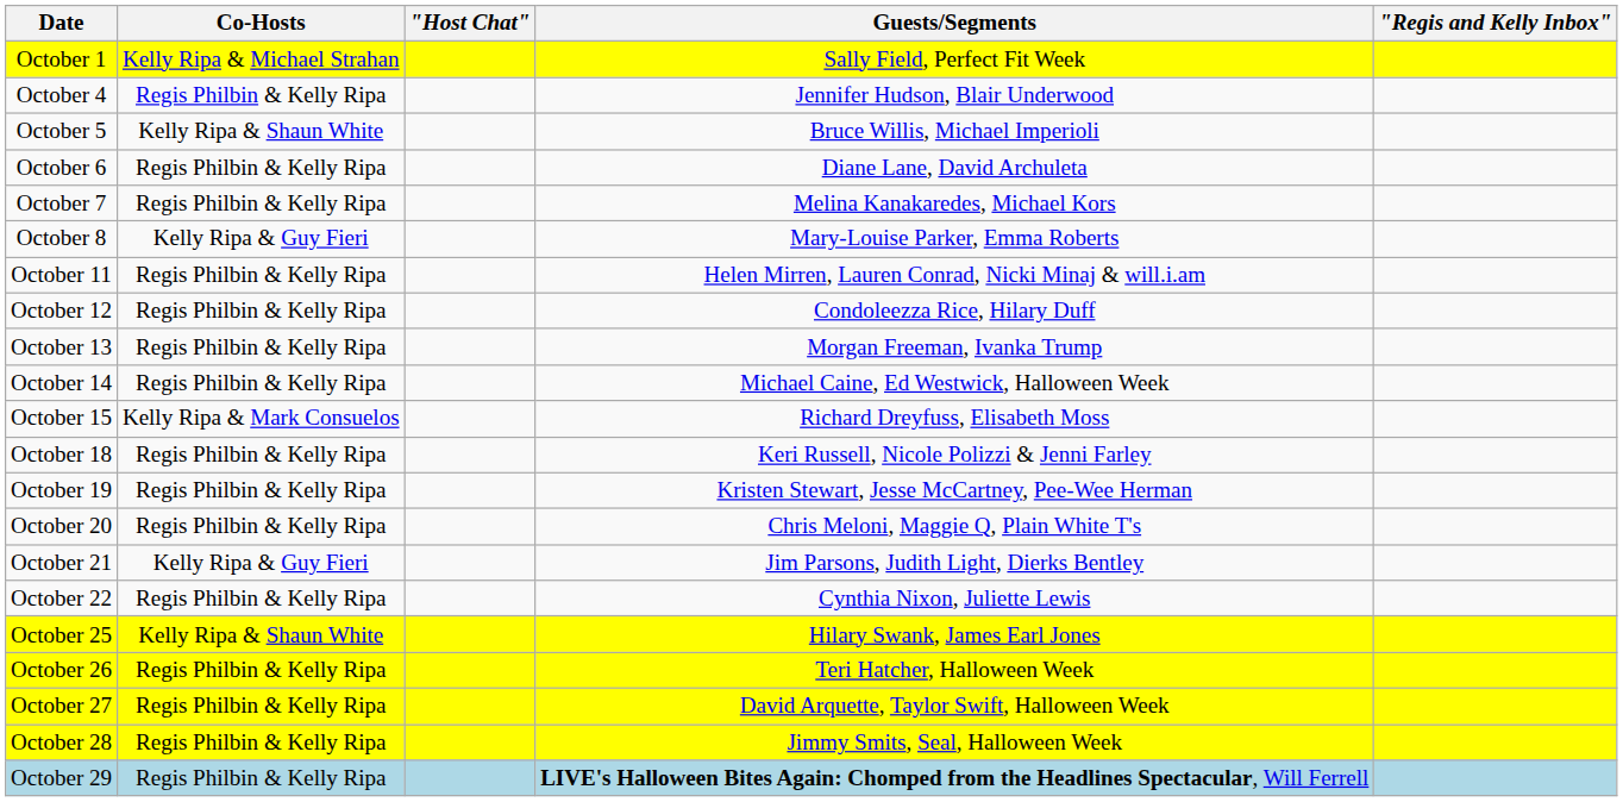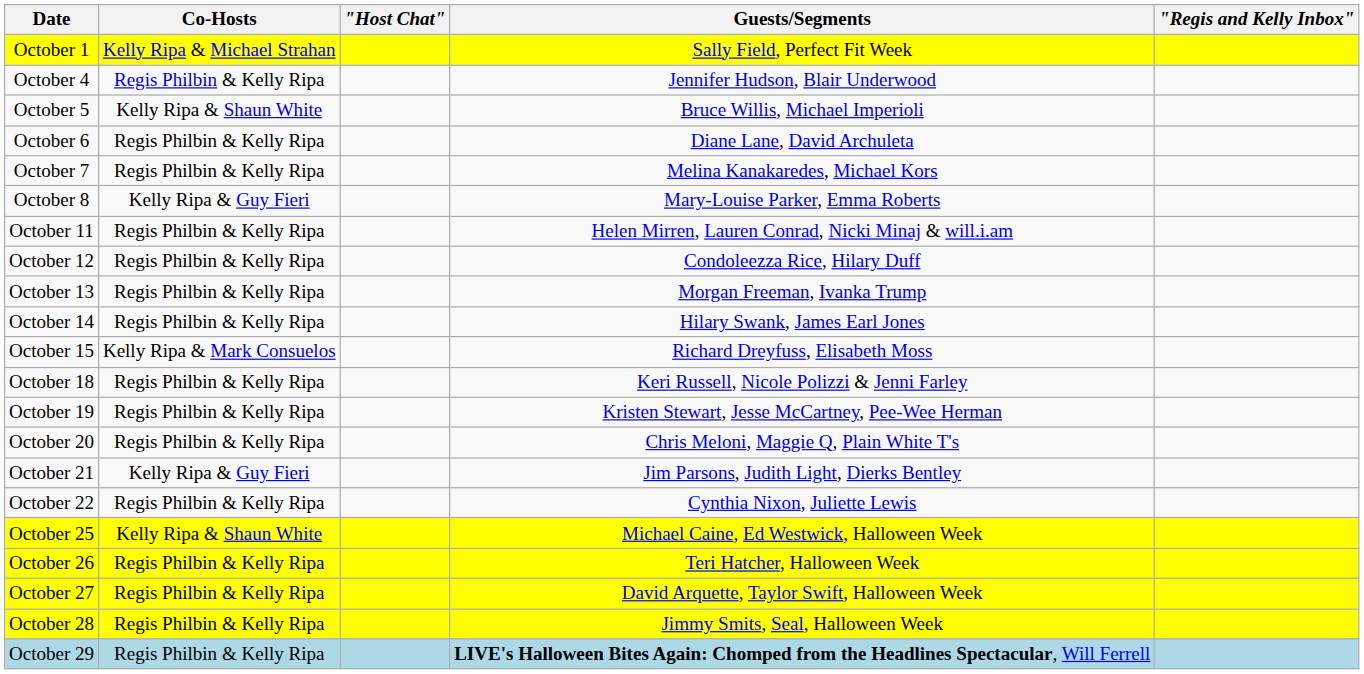 <table class="wikitable sortable" style="text-align:center;">
 <tr>
 <th>Date</th>
 <th>Co-Hosts</th>
 <th><em>"Host Chat"</em></th>
 <th>Guests/Segments</th>
 <th><em>"Regis and Kelly Inbox"</em></th>
 </tr>
 <tr style="background:yellow;">
 <td>October 1</td>
 <td><a href='#'>Kelly Ripa</a> & <a href='#'>Michael Strahan</a></td>
 <td></td>
 <td><a href='#'>Sally Field</a>, Perfect Fit Week</td>
 <td></td>
 </tr>
 <tr>
 <td>October 4</td>
 <td><a href='#'>Regis Philbin</a> & Kelly Ripa</td>
 <td></td>
 <td><a href='#'>Jennifer Hudson</a>, <a href='#'>Blair Underwood</a></td>
 <td></td>
 </tr>
 <tr>
 <td>October 5</td>
 <td>Kelly Ripa & <a href='#'>Shaun White</a></td>
 <td></td>
 <td><a href='#'>Bruce Willis</a>, <a href='#'>Michael Imperioli</a></td>
 <td></td>
 </tr>
 <tr>
 <td>October 6</td>
 <td>Regis Philbin & Kelly Ripa</td>
 <td></td>
 <td><a href='#'>Diane Lane</a>, <a href='#'>David Archuleta</a></td>
 <td></td>
 </tr>
 <tr>
 <td>October 7</td>
 <td>Regis Philbin & Kelly Ripa</td>
 <td></td>
 <td><a href='#'>Melina Kanakaredes</a>, <a href='#'>Michael Kors</a></td>
 <td></td>
 </tr>
 <tr>
 <td>October 8</td>
 <td>Kelly Ripa & <a href='#'>Guy Fieri</a></td>
 <td></td>
 <td><a href='#'>Mary-Louise Parker</a>, <a href='#'>Emma Roberts</a></td>
 <td></td>
 </tr>
 <tr>
 <td>October 11</td>
 <td>Regis Philbin & Kelly Ripa</td>
 <td></td>
 <td><a href='#'>Helen Mirren</a>, <a href='#'>Lauren Conrad</a>, <a href='#'>Nicki Minaj</a> & <a href='#'>will.i.am</a></td>
 <td></td>
 </tr>
 <tr>
 <td>October 12</td>
 <td>Regis Philbin & Kelly Ripa</td>
 <td></td>
 <td><a href='#'>Condoleezza Rice</a>, <a href='#'>Hilary Duff</a></td>
 <td></td>
 </tr>
 <tr>
 <td>October 13</td>
 <td>Regis Philbin & Kelly Ripa</td>
 <td></td>
 <td><a href='#'>Morgan Freeman</a>, <a href='#'>Ivanka Trump</a></td>
 <td></td>
 </tr>
 <tr>
 <td>October 14</td>
 <td>Regis Philbin & Kelly Ripa</td>
 <td></td>
-<td><a href='#'>Michael Caine</a>, <a href='#'>Ed Westwick</a>, Halloween Week</td>
+<td><a href='#'>Hilary Swank</a>, <a href='#'>James Earl Jones</a></td>
 <td></td>
 </tr>
 <tr>
 <td>October 15</td>
 <td>Kelly Ripa & <a href='#'>Mark Consuelos</a></td>
 <td></td>
 <td><a href='#'>Richard Dreyfuss</a>, <a href='#'>Elisabeth Moss</a></td>
 <td></td>
 </tr>
 <tr>
 <td>October 18</td>
 <td>Regis Philbin & Kelly Ripa</td>
 <td></td>
 <td><a href='#'>Keri Russell</a>, <a href='#'>Nicole Polizzi</a> & <a href='#'>Jenni Farley</a></td>
 <td></td>
 </tr>
 <tr>
 <td>October 19</td>
 <td>Regis Philbin & Kelly Ripa</td>
 <td></td>
 <td><a href='#'>Kristen Stewart</a>, <a href='#'>Jesse McCartney</a>, <a href='#'>Pee-Wee Herman</a></td>
 <td></td>
 </tr>
 <tr>
 <td>October 20</td>
 <td>Regis Philbin & Kelly Ripa</td>
 <td></td>
 <td><a href='#'>Chris Meloni</a>, <a href='#'>Maggie Q</a>, <a href='#'>Plain White T's</a></td>
 <td></td>
 </tr>
 <tr>
 <td>October 21</td>
 <td>Kelly Ripa & <a href='#'>Guy Fieri</a></td>
 <td></td>
 <td><a href='#'>Jim Parsons</a>, <a href='#'>Judith Light</a>, <a href='#'>Dierks Bentley</a></td>
 <td></td>
 </tr>
 <tr>
 <td>October 22</td>
 <td>Regis Philbin & Kelly Ripa</td>
 <td></td>
 <td><a href='#'>Cynthia Nixon</a>, <a href='#'>Juliette Lewis</a></td>
 <td></td>
 </tr>
 <tr style="background:yellow;">
 <td>October 25</td>
 <td>Kelly Ripa & <a href='#'>Shaun White</a></td>
 <td></td>
-<td><a href='#'>Hilary Swank</a>, <a href='#'>James Earl Jones</a></td>
+<td><a href='#'>Michael Caine</a>, <a href='#'>Ed Westwick</a>, Halloween Week</td>
 <td></td>
 </tr>
 <tr style="background:yellow;">
 <td>October 26</td>
 <td>Regis Philbin & Kelly Ripa</td>
 <td></td>
 <td><a href='#'>Teri Hatcher</a>, Halloween Week</td>
 <td></td>
 </tr>
 <tr style="background:yellow;">
 <td>October 27</td>
 <td>Regis Philbin & Kelly Ripa</td>
 <td></td>
 <td><a href='#'>David Arquette</a>, <a href='#'>Taylor Swift</a>, Halloween Week</td>
 <td></td>
 </tr>
 <tr style="background:yellow;">
 <td>October 28</td>
 <td>Regis Philbin & Kelly Ripa</td>
 <td></td>
 <td><a href='#'>Jimmy Smits</a>, <a href='#'>Seal</a>, Halloween Week</td>
 <td></td>
 </tr>
 <tr style="background:lightblue;">
 <td>October 29</td>
 <td>Regis Philbin & Kelly Ripa</td>
 <td></td>
 <td><strong>LIVE's Halloween Bites Again: Chomped from the Headlines Spectacular</strong>, <a href='#'>Will Ferrell</a></td>
 <td></td>
 </tr>
 </table>
